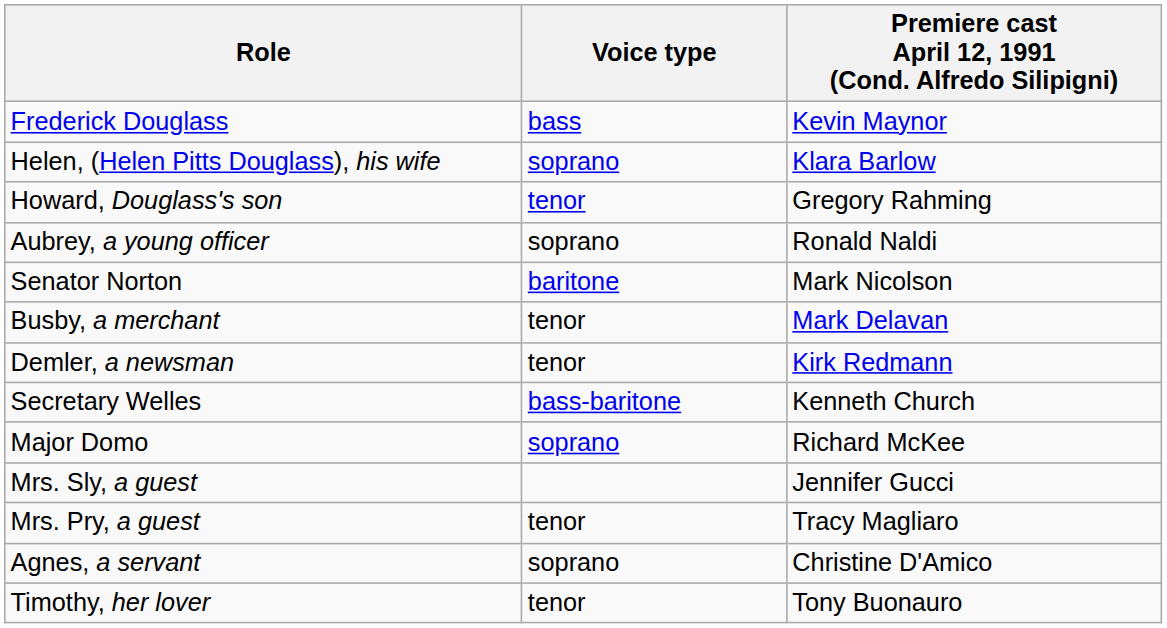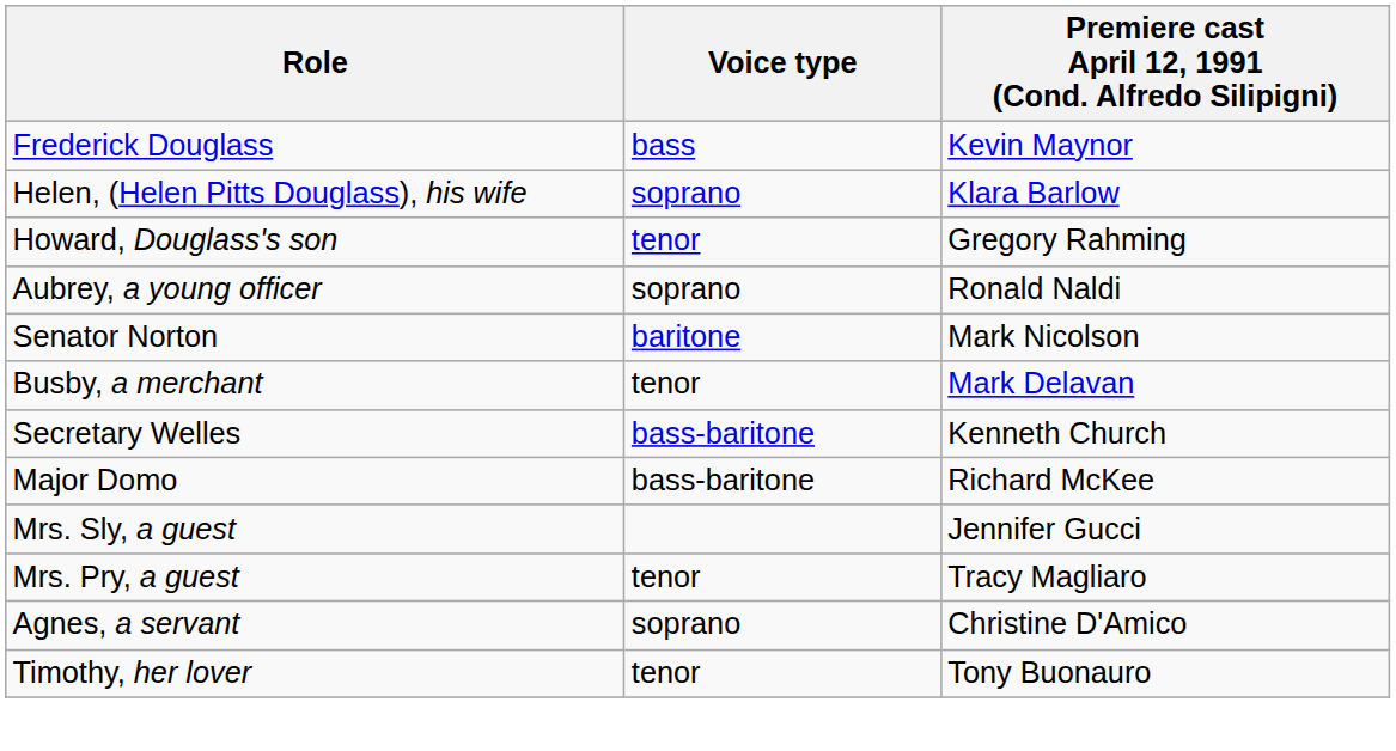 <table class="wikitable">
 <tr>
 <th width="320">Role</th>
 <th width="160">Voice type</th>
 <th width="230">Premiere cast<br>April 12, 1991<br>(Cond. Alfredo Silipigni)</th>
 </tr>
 <tr>
 <td><a href='#'>Frederick Douglass</a></td>
 <td><a href='#'>bass</a></td>
 <td><a href='#'>Kevin Maynor</a></td>
 </tr>
 <tr>
 <td>Helen, (<a href='#'>Helen Pitts Douglass</a>), <em>his wife</em></td>
 <td><a href='#'>soprano</a></td>
 <td><a href='#'>Klara Barlow</a></td>
 </tr>
 <tr>
 <td>Howard, <em>Douglass's son</em></td>
 <td><a href='#'>tenor</a></td>
 <td>Gregory Rahming</td>
 </tr>
 <tr>
 <td>Aubrey, <em>a young officer</em></td>
 <td>soprano</td>
 <td>Ronald Naldi</td>
 </tr>
 <tr>
 <td>Senator Norton</td>
 <td><a href='#'>baritone</a></td>
 <td>Mark Nicolson</td>
 </tr>
 <tr>
 <td>Busby, <em>a merchant</em></td>
 <td>tenor</td>
 <td><a href='#'>Mark Delavan</a></td>
 </tr>
 <tr>
-<td>Demler, <em>a newsman</em></td>
-<td>tenor</td>
-<td><a href='#'>Kirk Redmann</a></td>
-</tr>
-<tr>
 <td>Secretary Welles</td>
 <td><a href='#'>bass-baritone</a></td>
 <td>Kenneth Church</td>
 </tr>
 <tr>
 <td>Major Domo</td>
-<td><a href='#'>soprano</a></td>
+<td>bass-baritone</td>
 <td>Richard McKee</td>
 </tr>
 <tr>
 <td>Mrs. Sly, <em>a guest</em></td>
 <td></td>
 <td>Jennifer Gucci</td>
 </tr>
 <tr>
 <td>Mrs. Pry, <em>a guest</em></td>
 <td>tenor</td>
 <td>Tracy Magliaro</td>
 </tr>
 <tr>
 <td>Agnes, <em>a servant</em></td>
 <td>soprano</td>
 <td>Christine D'Amico</td>
 </tr>
 <tr>
 <td>Timothy, <em>her lover</em></td>
 <td>tenor</td>
 <td>Tony Buonauro</td>
 </tr>
 </table>
